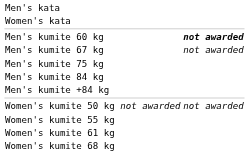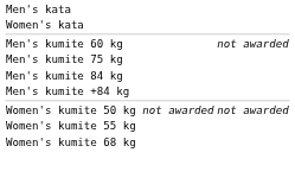 <table>
 <tr>
 <td rowspan=2>Men's kata</td>
 <td rowspan=2></td>
 <td rowspan=2></td>
 <td nowrap></td>
 </tr>
 <tr>
 <td></td>
 </tr>
 <tr>
 <td rowspan=2>Women's kata</td>
 <td rowspan=2></td>
 <td rowspan=2></td>
 <td></td>
 </tr>
 <tr>
 <td></td>
 </tr>
 <tr bgcolor=#dddddd>
 <td colspan=4></td>
 </tr>
 <tr>
 <td>Men's kumite 60 kg</td>
 <td></td>
 <td></td>
-<td><strong><em>not awarded</em></strong></td>
-</tr>
-<tr>
-<td>Men's kumite 67 kg</td>
-<td></td>
-<td nowrap></td>
 <td><em>not awarded</em></td>
 </tr>
 <tr>
 <td>Men's kumite 75 kg</td>
 <td></td>
 <td></td>
 <td></td>
 </tr>
 <tr>
 <td>Men's kumite 84 kg</td>
 <td></td>
 <td></td>
 <td></td>
 </tr>
 <tr>
 <td rowspan=2>Men's kumite +84 kg</td>
 <td rowspan=2></td>
 <td rowspan=2></td>
 <td></td>
 </tr>
 <tr>
 <td></td>
 </tr>
 <tr bgcolor=#dddddd>
 <td colspan=4></td>
 </tr>
 <tr>
 <td>Women's kumite 50 kg</td>
 <td></td>
 <td><em>not awarded</em></td>
 <td><em>not awarded</em></td>
 </tr>
 <tr>
 <td>Women's kumite 55 kg</td>
 <td></td>
 <td></td>
 <td></td>
 </tr>
 <tr>
-<td>Women's kumite 61 kg</td>
-<td nowrap></td>
-<td></td>
-<td></td>
-</tr>
-<tr>
 <td>Women's kumite 68 kg</td>
 <td></td>
 <td></td>
 <td></td>
 </tr>
 </table>
